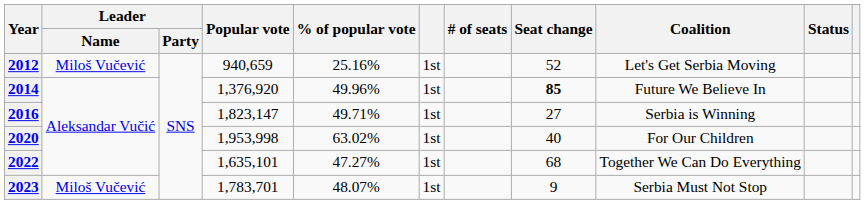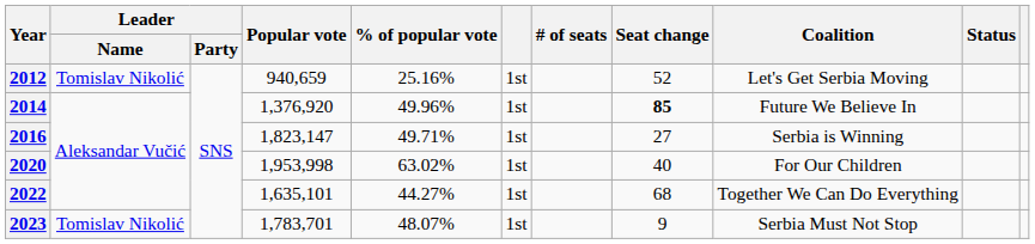 <table class="wikitable" style="text-align:center">
 <tr>
 <th rowspan="2">Year</th>
 <th colspan="2">Leader</th>
 <th rowspan="2">Popular vote</th>
 <th rowspan="2">% of popular vote</th>
 <th rowspan="2"></th>
 <th rowspan="2"># of seats</th>
 <th rowspan="2">Seat change</th>
 <th rowspan="2">Coalition</th>
 <th rowspan="2">Status</th>
 <th rowspan="2"></th>
 </tr>
 <tr>
 <th>Name</th>
 <th>Party</th>
 </tr>
 <tr>
 <th><a href='#'>2012</a></th>
-<td><a href='#'>Miloš Vučević</a></td>
+<td><a href='#'>Tomislav Nikolić</a></td>
 <td rowspan="6"><a href='#'>SNS</a></td>
 <td>940,659</td>
 <td>25.16%</td>
 <td> 1st</td>
 <td></td>
 <td> 52</td>
 <td>Let's Get Serbia Moving</td>
 <td></td>
 <td></td>
 </tr>
 <tr>
 <th><a href='#'>2014</a></th>
 <td rowspan="4"><a href='#'>Aleksandar Vučić</a></td>
 <td>1,376,920</td>
 <td>49.96%</td>
 <td> 1st</td>
 <td></td>
 <td><strong> 85</strong></td>
 <td>Future We Believe In</td>
 <td></td>
 <td></td>
 </tr>
 <tr>
 <th><a href='#'>2016</a></th>
 <td>1,823,147</td>
 <td>49.71%</td>
 <td> 1st</td>
 <td></td>
 <td> 27</td>
 <td>Serbia is Winning</td>
 <td></td>
 <td></td>
 </tr>
 <tr>
 <th><a href='#'>2020</a></th>
 <td>1,953,998</td>
 <td>63.02%</td>
 <td> 1st</td>
 <td></td>
 <td> 40</td>
 <td>For Our Children</td>
 <td></td>
 <td></td>
 </tr>
 <tr>
 <th><a href='#'>2022</a></th>
 <td>1,635,101</td>
-<td>47.27%</td>
+<td>44.27%</td>
 <td> 1st</td>
 <td></td>
 <td> 68</td>
 <td>Together We Can Do Everything</td>
 <td></td>
 <td></td>
 </tr>
 <tr>
 <th><a href='#'>2023</a></th>
-<td><a href='#'>Miloš Vučević</a></td>
+<td><a href='#'>Tomislav Nikolić</a></td>
 <td>1,783,701</td>
 <td>48.07%</td>
 <td> 1st</td>
 <td></td>
 <td> 9</td>
 <td>Serbia Must Not Stop</td>
 <td></td>
 <td></td>
 </tr>
 </table>
